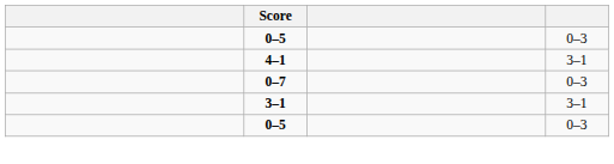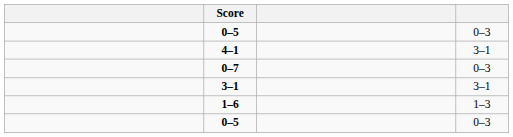 <table class="wikitable" style="text-align: center; ">
 <tr>
 <th align="right" width="270"></th>
 <th width="65">Score</th>
 <th align="left" width="270"></th>
 <th width="65"></th>
 </tr>
 <tr>
 <td align="left"></td>
 <td><strong>0–5</strong></td>
 <td align="left"><strong></strong></td>
 <td>0–3 <strong></strong></td>
 </tr>
 <tr>
 <td align="left"><strong></strong></td>
 <td><strong>4–1</strong></td>
 <td align="left"></td>
 <td>3–1 <strong></strong></td>
 </tr>
 <tr>
 <td align="left"></td>
 <td><strong>0–7</strong></td>
 <td align="left"><strong></strong></td>
 <td>0–3 <strong></strong></td>
 </tr>
 <tr>
 <td align="left"><strong></strong></td>
 <td><strong>3–1</strong></td>
 <td align="left"></td>
 <td>3–1 <strong></strong></td>
 </tr>
 <tr>
 <td align="left"></td>
+<td><strong>1–6</strong></td>
+<td align="left"><strong></strong></td>
+<td>1–3 <strong></strong></td>
+</tr>
+<tr>
+<td align="left"></td>
 <td><strong>0–5</strong></td>
 <td align="left"><strong></strong></td>
 <td>0–3 <strong></strong></td>
 </tr>
 </table>
